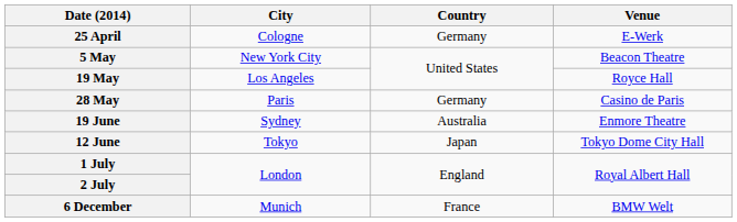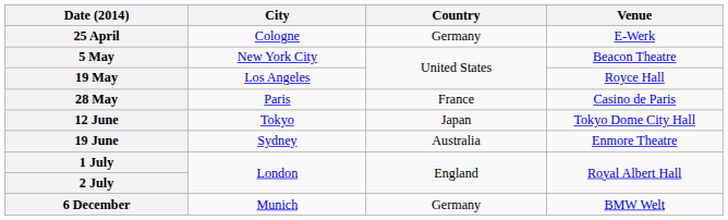 <table class="wikitable plainrowheaders" style="text-align:center;">
 <tr>
 <th scope="col" style="width:20.4em;">Date (2014)</th>
 <th scope="col" style="width:20.4em;">City</th>
 <th scope="col" style="width:20.4em;">Country</th>
 <th scope="col" style="width:20.4em;">Venue</th>
 </tr>
 <tr>
 <th scope="row" style="text-align:center;">25 April</th>
 <td><a href='#'>Cologne</a></td>
 <td>Germany</td>
 <td><a href='#'>E-Werk</a></td>
 </tr>
 <tr>
 <th scope="row" style="text-align:center;">5 May</th>
 <td><a href='#'>New York City</a></td>
 <td rowspan="2">United States</td>
 <td><a href='#'>Beacon Theatre</a></td>
 </tr>
 <tr>
 <th scope="row" style="text-align:center;">19 May</th>
 <td><a href='#'>Los Angeles</a></td>
 <td><a href='#'>Royce Hall</a></td>
 </tr>
 <tr>
 <th scope="row" style="text-align:center;">28 May</th>
 <td><a href='#'>Paris</a></td>
-<td>Germany</td>
+<td>France</td>
 <td><a href='#'>Casino de Paris</a></td>
+</tr>
+<tr>
+<th scope="row" style="text-align:center;">12 June</th>
+<td><a href='#'>Tokyo</a></td>
+<td>Japan</td>
+<td><a href='#'>Tokyo Dome City Hall</a></td>
 </tr>
 <tr>
 <th scope="row" style="text-align:center;">19 June</th>
 <td><a href='#'>Sydney</a></td>
 <td>Australia</td>
 <td><a href='#'>Enmore Theatre</a></td>
-</tr>
-<tr>
-<th scope="row" style="text-align:center;">12 June</th>
-<td><a href='#'>Tokyo</a></td>
-<td>Japan</td>
-<td><a href='#'>Tokyo Dome City Hall</a></td>
 </tr>
 <tr>
 <th scope="row" style="text-align:center;">1 July</th>
 <td rowspan="2"><a href='#'>London</a></td>
 <td rowspan="2">England</td>
 <td rowspan="2"><a href='#'>Royal Albert Hall</a></td>
 </tr>
 <tr>
 <th scope="row" style="text-align:center;">2 July</th>
 </tr>
 <tr>
 <th scope="row" style="text-align:center;">6 December</th>
 <td><a href='#'>Munich</a></td>
-<td>France</td>
+<td>Germany</td>
 <td><a href='#'>BMW Welt</a></td>
 </tr>
 </table>
